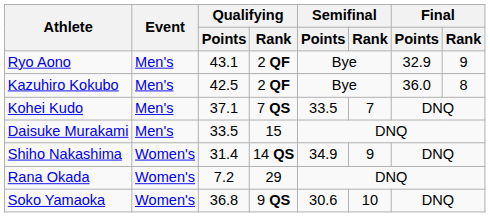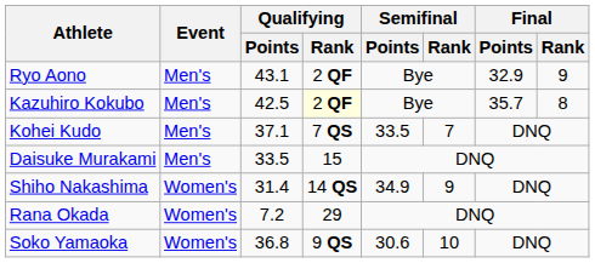 <table class="wikitable">
 <tr>
 <th rowspan="2">Athlete</th>
 <th rowspan="2">Event</th>
 <th colspan="2">Qualifying</th>
 <th colspan="2">Semifinal</th>
 <th colspan="2">Final</th>
 </tr>
 <tr>
 <th>Points</th>
 <th>Rank</th>
 <th>Points</th>
 <th>Rank</th>
 <th>Points</th>
 <th>Rank</th>
 </tr>
 <tr>
 <td><a href='#'>Ryo Aono</a></td>
 <td><a href='#'>Men's</a></td>
 <td align=center>43.1</td>
 <td align=center>2 <strong>QF</strong></td>
 <td align=center colspan=2>Bye</td>
 <td align=center>32.9</td>
 <td align=center>9</td>
 </tr>
 <tr>
 <td><a href='#'>Kazuhiro Kokubo</a></td>
 <td><a href='#'>Men's</a></td>
 <td align=center>42.5</td>
-<td align=center>2 <strong>QF</strong></td>
+<td align=center style="background: lightyellow;">2 <strong>QF</strong></td>
 <td align=center colspan=2>Bye</td>
-<td align=center>36.0</td>
+<td align=center>35.7</td>
 <td align=center>8</td>
 </tr>
 <tr>
 <td><a href='#'>Kohei Kudo</a></td>
 <td><a href='#'>Men's</a></td>
 <td align=center>37.1</td>
 <td align=center>7 <strong>QS</strong></td>
 <td align=center>33.5</td>
 <td align=center>7</td>
 <td align=center colspan=2>DNQ</td>
 </tr>
 <tr>
 <td><a href='#'>Daisuke Murakami</a></td>
 <td><a href='#'>Men's</a></td>
 <td align=center>33.5</td>
 <td align=center>15</td>
 <td align=center colspan=4>DNQ</td>
 </tr>
 <tr>
 <td><a href='#'>Shiho Nakashima</a></td>
 <td><a href='#'>Women's</a></td>
 <td align=center>31.4</td>
 <td align=center>14 <strong>QS</strong></td>
 <td align=center>34.9</td>
 <td align=center>9</td>
 <td align=center colspan=2>DNQ</td>
 </tr>
 <tr>
 <td><a href='#'>Rana Okada</a></td>
 <td><a href='#'>Women's</a></td>
 <td align=center>7.2</td>
 <td align=center>29</td>
 <td align=center colspan=4>DNQ</td>
 </tr>
 <tr>
 <td><a href='#'>Soko Yamaoka</a></td>
 <td><a href='#'>Women's</a></td>
 <td align=center>36.8</td>
 <td align=center>9 <strong>QS</strong></td>
 <td align=center>30.6</td>
 <td align=center>10</td>
 <td align=center colspan=2>DNQ</td>
 </tr>
 </table>
